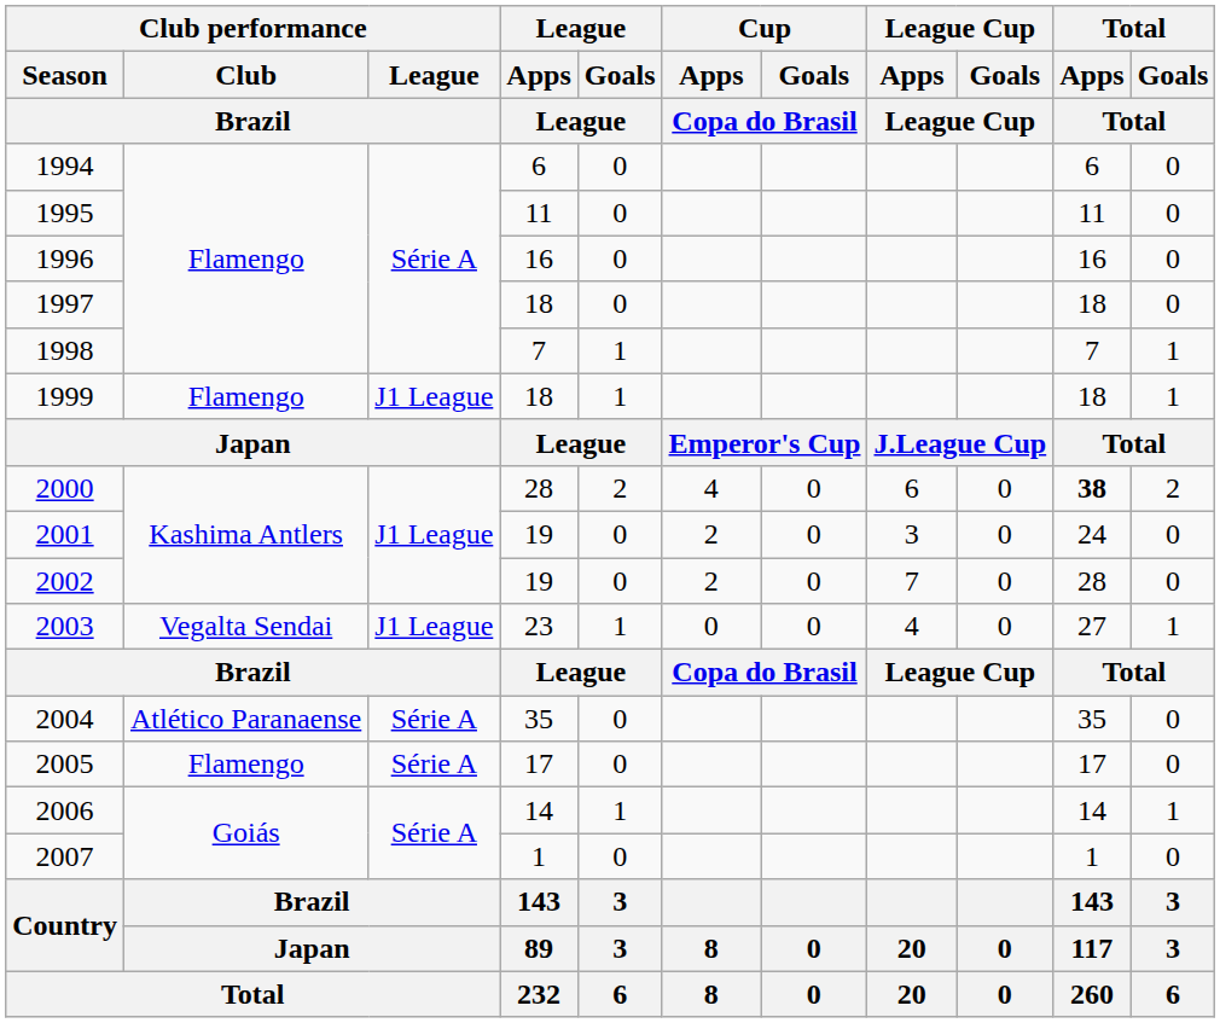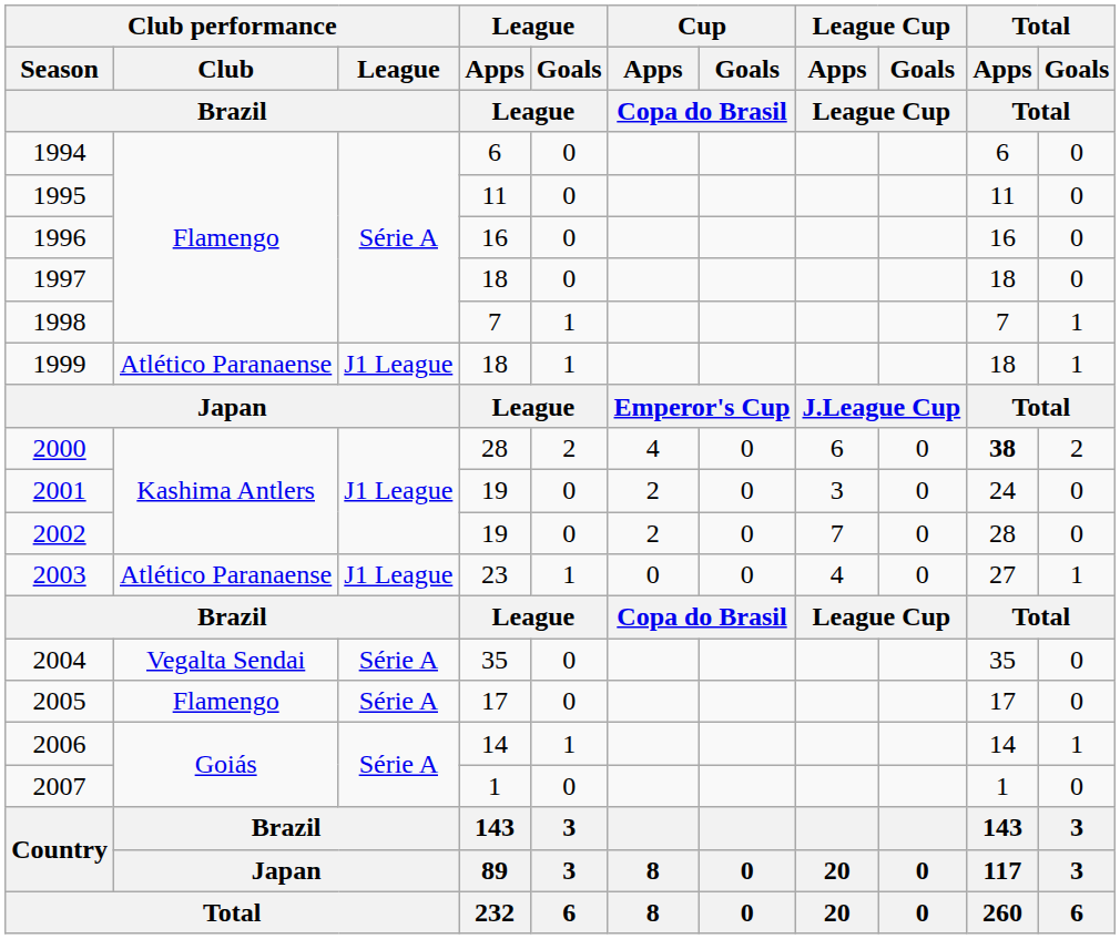 <table class="wikitable" style="text-align:center;">
 <tr>
 <th colspan=3>Club performance</th>
 <th colspan=2>League</th>
 <th colspan=2>Cup</th>
 <th colspan=2>League Cup</th>
 <th colspan=2>Total</th>
 </tr>
 <tr>
 <th>Season</th>
 <th>Club</th>
 <th>League</th>
 <th>Apps</th>
 <th>Goals</th>
 <th>Apps</th>
 <th>Goals</th>
 <th>Apps</th>
 <th>Goals</th>
 <th>Apps</th>
 <th>Goals</th>
 </tr>
 <tr>
 <th colspan=3>Brazil</th>
 <th colspan=2>League</th>
 <th colspan=2><a href='#'>Copa do Brasil</a></th>
 <th colspan=2>League Cup</th>
 <th colspan=2>Total</th>
 </tr>
 <tr>
 <td>1994</td>
 <td rowspan="5"><a href='#'>Flamengo</a></td>
 <td rowspan="5"><a href='#'>Série A</a></td>
 <td>6</td>
 <td>0</td>
 <td></td>
 <td></td>
 <td></td>
 <td></td>
 <td>6</td>
 <td>0</td>
 </tr>
 <tr>
 <td>1995</td>
 <td>11</td>
 <td>0</td>
 <td></td>
 <td></td>
 <td></td>
 <td></td>
 <td>11</td>
 <td>0</td>
 </tr>
 <tr>
 <td>1996</td>
 <td>16</td>
 <td>0</td>
 <td></td>
 <td></td>
 <td></td>
 <td></td>
 <td>16</td>
 <td>0</td>
 </tr>
 <tr>
 <td>1997</td>
 <td>18</td>
 <td>0</td>
 <td></td>
 <td></td>
 <td></td>
 <td></td>
 <td>18</td>
 <td>0</td>
 </tr>
 <tr>
 <td>1998</td>
 <td>7</td>
 <td>1</td>
 <td></td>
 <td></td>
 <td></td>
 <td></td>
 <td>7</td>
 <td>1</td>
 </tr>
 <tr>
 <td>1999</td>
-<td><a href='#'>Flamengo</a></td>
+<td><a href='#'>Atlético Paranaense</a></td>
 <td><a href='#'>J1 League</a></td>
 <td>18</td>
 <td>1</td>
 <td></td>
 <td></td>
 <td></td>
 <td></td>
 <td>18</td>
 <td>1</td>
 </tr>
 <tr>
 <th colspan=3>Japan</th>
 <th colspan=2>League</th>
 <th colspan=2><a href='#'>Emperor's Cup</a></th>
 <th colspan=2><a href='#'>J.League Cup</a></th>
 <th colspan=2>Total</th>
 </tr>
 <tr>
 <td><a href='#'>2000</a></td>
 <td rowspan="3"><a href='#'>Kashima Antlers</a></td>
 <td rowspan="3"><a href='#'>J1 League</a></td>
 <td>28</td>
 <td>2</td>
 <td>4</td>
 <td>0</td>
 <td>6</td>
 <td>0</td>
 <td><strong>38</strong></td>
 <td>2</td>
 </tr>
 <tr>
 <td><a href='#'>2001</a></td>
 <td>19</td>
 <td>0</td>
 <td>2</td>
 <td>0</td>
 <td>3</td>
 <td>0</td>
 <td>24</td>
 <td>0</td>
 </tr>
 <tr>
 <td><a href='#'>2002</a></td>
 <td>19</td>
 <td>0</td>
 <td>2</td>
 <td>0</td>
 <td>7</td>
 <td>0</td>
 <td>28</td>
 <td>0</td>
 </tr>
 <tr>
 <td><a href='#'>2003</a></td>
-<td><a href='#'>Vegalta Sendai</a></td>
+<td><a href='#'>Atlético Paranaense</a></td>
 <td><a href='#'>J1 League</a></td>
 <td>23</td>
 <td>1</td>
 <td>0</td>
 <td>0</td>
 <td>4</td>
 <td>0</td>
 <td>27</td>
 <td>1</td>
 </tr>
 <tr>
 <th colspan=3>Brazil</th>
 <th colspan=2>League</th>
 <th colspan=2><a href='#'>Copa do Brasil</a></th>
 <th colspan=2>League Cup</th>
 <th colspan=2>Total</th>
 </tr>
 <tr>
 <td>2004</td>
-<td><a href='#'>Atlético Paranaense</a></td>
+<td><a href='#'>Vegalta Sendai</a></td>
 <td><a href='#'>Série A</a></td>
 <td>35</td>
 <td>0</td>
 <td></td>
 <td></td>
 <td></td>
 <td></td>
 <td>35</td>
 <td>0</td>
 </tr>
 <tr>
 <td>2005</td>
 <td><a href='#'>Flamengo</a></td>
 <td><a href='#'>Série A</a></td>
 <td>17</td>
 <td>0</td>
 <td></td>
 <td></td>
 <td></td>
 <td></td>
 <td>17</td>
 <td>0</td>
 </tr>
 <tr>
 <td>2006</td>
 <td rowspan="2"><a href='#'>Goiás</a></td>
 <td rowspan="2"><a href='#'>Série A</a></td>
 <td>14</td>
 <td>1</td>
 <td></td>
 <td></td>
 <td></td>
 <td></td>
 <td>14</td>
 <td>1</td>
 </tr>
 <tr>
 <td>2007</td>
 <td>1</td>
 <td>0</td>
 <td></td>
 <td></td>
 <td></td>
 <td></td>
 <td>1</td>
 <td>0</td>
 </tr>
 <tr>
 <th rowspan=2>Country</th>
 <th colspan=2>Brazil</th>
 <th>143</th>
 <th>3</th>
 <th></th>
 <th></th>
 <th></th>
 <th></th>
 <th>143</th>
 <th>3</th>
 </tr>
 <tr>
 <th colspan=2>Japan</th>
 <th>89</th>
 <th>3</th>
 <th>8</th>
 <th>0</th>
 <th>20</th>
 <th>0</th>
 <th>117</th>
 <th>3</th>
 </tr>
 <tr>
 <th colspan=3>Total</th>
 <th>232</th>
 <th>6</th>
 <th>8</th>
 <th>0</th>
 <th>20</th>
 <th>0</th>
 <th>260</th>
 <th>6</th>
 </tr>
 </table>
